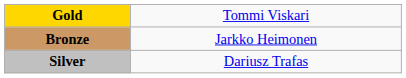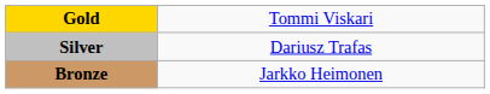 <table class="wikitable" style="text-align:center; " width="35%">
 <tr>
 <td bgcolor="gold"><strong>Gold</strong></td>
 <td><a href='#'>Tommi Viskari</a><br>  <small><em></em></small></td>
 </tr>
 <tr>
+<td bgcolor="silver"><strong>Silver</strong></td>
+<td><a href='#'>Dariusz Trafas</a><br>  <small><em></em></small></td>
+</tr>
+<tr>
 <td bgcolor="CC9966"><strong>Bronze</strong></td>
 <td><a href='#'>Jarkko Heimonen</a><br>  <small><em></em></small></td>
 </tr>
-<tr>
-<td bgcolor="silver"><strong>Silver</strong></td>
-<td><a href='#'>Dariusz Trafas</a><br>  <small><em></em></small></td>
-</tr>
 </table>
